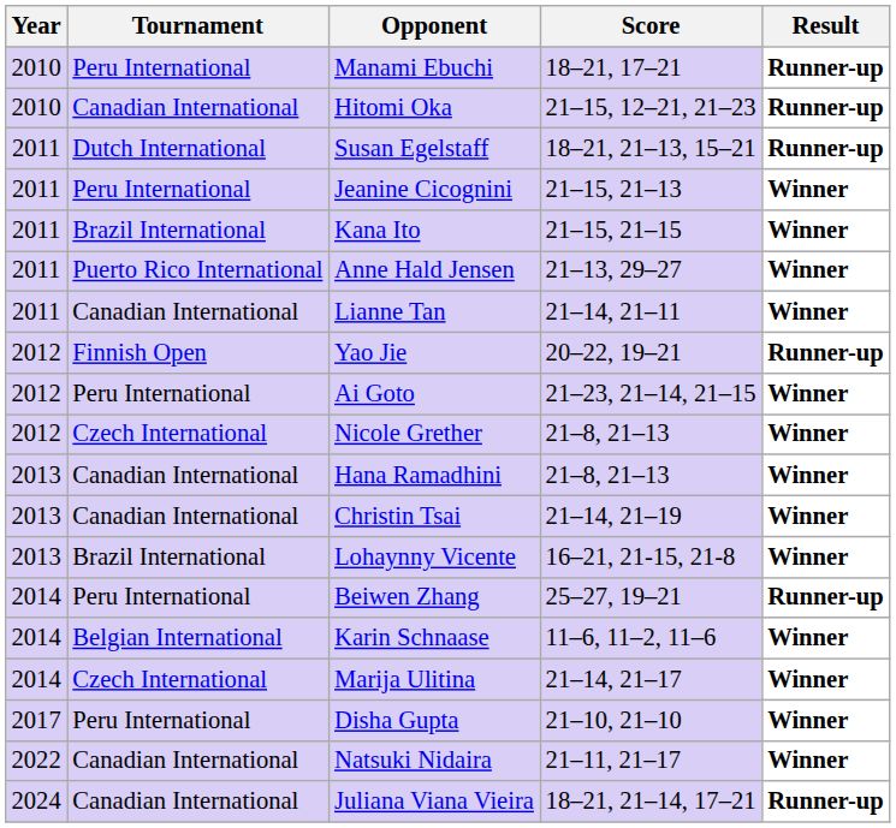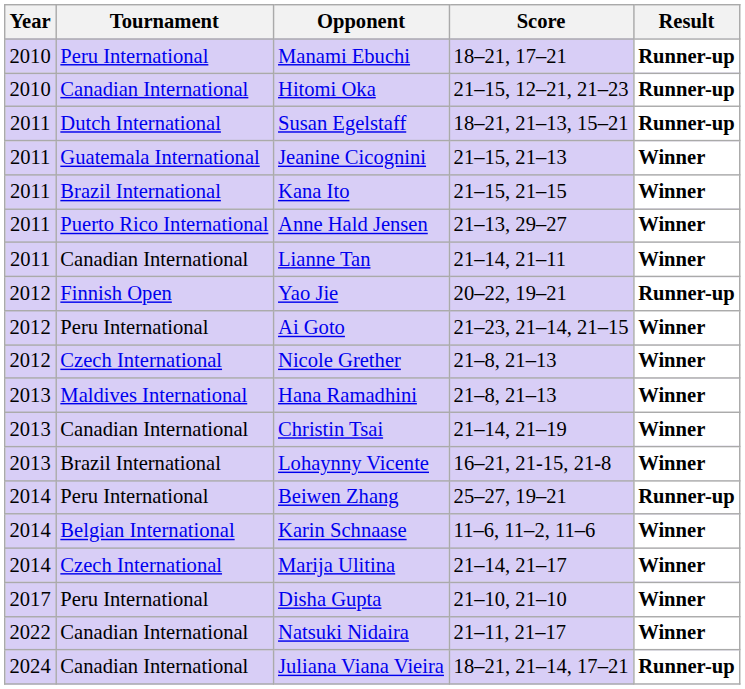 <table class="sortable wikitable" style="font-size: 90%">
 <tr>
 <th>Year</th>
 <th>Tournament</th>
 <th>Opponent</th>
 <th>Score</th>
 <th>Result</th>
 </tr>
 <tr style="background:#D8CEF6">
 <td align="center">2010</td>
 <td align="left"><a href='#'>Peru International</a></td>
 <td align="left"> <a href='#'>Manami Ebuchi</a></td>
 <td align="left">18–21, 17–21</td>
 <td style="text-align:left; background:white"> <strong>Runner-up</strong></td>
 </tr>
 <tr style="background:#D8CEF6">
 <td align="center">2010</td>
 <td align="left"><a href='#'>Canadian International</a></td>
 <td align="left"> <a href='#'>Hitomi Oka</a></td>
 <td align="left">21–15, 12–21, 21–23</td>
 <td style="text-align:left; background:white"> <strong>Runner-up</strong></td>
 </tr>
 <tr style="background:#D8CEF6">
 <td align="center">2011</td>
 <td align="left"><a href='#'>Dutch International</a></td>
 <td align="left"> <a href='#'>Susan Egelstaff</a></td>
 <td align="left">18–21, 21–13, 15–21</td>
 <td style="text-align:left; background:white"> <strong>Runner-up</strong></td>
 </tr>
 <tr style="background:#D8CEF6">
 <td align="center">2011</td>
-<td align="left"><a href='#'>Peru International</a></td>
+<td align="left"><a href='#'>Guatemala International</a></td>
 <td align="left"> <a href='#'>Jeanine Cicognini</a></td>
 <td align="left">21–15, 21–13</td>
 <td style="text-align:left; background:white"> <strong>Winner</strong></td>
 </tr>
 <tr style="background:#D8CEF6">
 <td align="center">2011</td>
 <td align="left"><a href='#'>Brazil International</a></td>
 <td align="left"> <a href='#'>Kana Ito</a></td>
 <td align="left">21–15, 21–15</td>
 <td style="text-align:left; background:white"> <strong>Winner</strong></td>
 </tr>
 <tr style="background:#D8CEF6">
 <td align="center">2011</td>
 <td align="left"><a href='#'>Puerto Rico International</a></td>
 <td align="left"> <a href='#'>Anne Hald Jensen</a></td>
 <td align="left">21–13, 29–27</td>
 <td style="text-align:left; background:white"> <strong>Winner</strong></td>
 </tr>
 <tr style="background:#D8CEF6">
 <td align="center">2011</td>
 <td align="left">Canadian International</td>
 <td align="left"> <a href='#'>Lianne Tan</a></td>
 <td align="left">21–14, 21–11</td>
 <td style="text-align:left; background:white"> <strong>Winner</strong></td>
 </tr>
 <tr style="background:#D8CEF6">
 <td align="center">2012</td>
 <td align="left"><a href='#'>Finnish Open</a></td>
 <td align="left"> <a href='#'>Yao Jie</a></td>
 <td align="left">20–22, 19–21</td>
 <td style="text-align:left; background:white"> <strong>Runner-up</strong></td>
 </tr>
 <tr style="background:#D8CEF6">
 <td align="center">2012</td>
 <td align="left">Peru International</td>
 <td align="left"> <a href='#'>Ai Goto</a></td>
 <td align="left">21–23, 21–14, 21–15</td>
 <td style="text-align:left; background:white"> <strong>Winner</strong></td>
 </tr>
 <tr style="background:#D8CEF6">
 <td align="center">2012</td>
 <td align="left"><a href='#'>Czech International</a></td>
 <td align="left"> <a href='#'>Nicole Grether</a></td>
 <td align="left">21–8, 21–13</td>
 <td style="text-align:left; background:white"> <strong>Winner</strong></td>
 </tr>
 <tr style="background:#D8CEF6">
 <td align="center">2013</td>
-<td align="left">Canadian International</td>
+<td align="left"><a href='#'>Maldives International</a></td>
 <td align="left"> <a href='#'>Hana Ramadhini</a></td>
 <td align="left">21–8, 21–13</td>
 <td style="text-align:left; background:white"> <strong>Winner</strong></td>
 </tr>
 <tr style="background:#D8CEF6">
 <td align="center">2013</td>
 <td align="left">Canadian International</td>
 <td align="left"> <a href='#'>Christin Tsai</a></td>
 <td align="left">21–14, 21–19</td>
 <td style="text-align:left; background:white"> <strong>Winner</strong></td>
 </tr>
 <tr style="background:#D8CEF6">
 <td align="center">2013</td>
 <td align="left">Brazil International</td>
 <td align="left"> <a href='#'>Lohaynny Vicente</a></td>
 <td align="left">16–21, 21-15, 21-8</td>
 <td style="text-align:left; background:white"> <strong>Winner</strong></td>
 </tr>
 <tr style="background:#D8CEF6">
 <td align="center">2014</td>
 <td align="left">Peru International</td>
 <td align="left"> <a href='#'>Beiwen Zhang</a></td>
 <td align="left">25–27, 19–21</td>
 <td style="text-align:left; background:white"> <strong>Runner-up</strong></td>
 </tr>
 <tr style="background:#D8CEF6">
 <td align="center">2014</td>
 <td align="left"><a href='#'>Belgian International</a></td>
 <td align="left"> <a href='#'>Karin Schnaase</a></td>
 <td align="left">11–6, 11–2, 11–6</td>
 <td style="text-align:left; background:white"> <strong>Winner</strong></td>
 </tr>
 <tr style="background:#D8CEF6">
 <td align="center">2014</td>
 <td align="left"><a href='#'>Czech International</a></td>
 <td align="left"> <a href='#'>Marija Ulitina</a></td>
 <td align="left">21–14, 21–17</td>
 <td style="text-align:left; background:white"> <strong>Winner</strong></td>
 </tr>
 <tr style="background:#D8CEF6">
 <td align="center">2017</td>
 <td align="left">Peru International</td>
 <td align="left"> <a href='#'>Disha Gupta</a></td>
 <td align="left">21–10, 21–10</td>
 <td style="text-align:left; background:white"> <strong>Winner</strong></td>
 </tr>
 <tr style="background:#D8CEF6">
 <td align="center">2022</td>
 <td align="left">Canadian International</td>
 <td align="left"> <a href='#'>Natsuki Nidaira</a></td>
 <td align="left">21–11, 21–17</td>
 <td style="text-align:left; background:white"> <strong>Winner</strong></td>
 </tr>
 <tr style="background:#D8CEF6">
 <td align="center">2024</td>
 <td align="left">Canadian International</td>
 <td align="left"> <a href='#'>Juliana Viana Vieira</a></td>
 <td align="left">18–21, 21–14, 17–21</td>
 <td style="text-align:left; background:white"> <strong>Runner-up</strong></td>
 </tr>
 </table>
